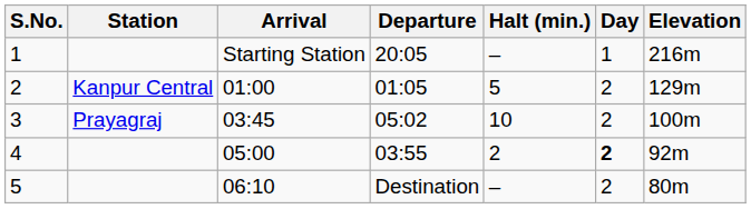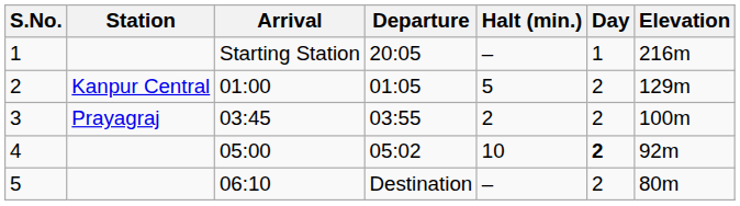 <table class="wikitable">
 <tr>
 <th>S.No.</th>
 <th>Station</th>
 <th>Arrival</th>
 <th>Departure</th>
 <th>Halt (min.)</th>
 <th>Day</th>
 <th>Elevation</th>
 </tr>
 <tr>
 <td>1</td>
 <td></td>
 <td>Starting Station</td>
 <td>20:05</td>
 <td>–</td>
 <td>1</td>
 <td>216m</td>
 </tr>
 <tr>
 <td>2</td>
 <td><a href='#'>Kanpur Central</a></td>
 <td>01:00</td>
 <td>01:05</td>
 <td>5</td>
 <td>2</td>
 <td>129m</td>
 </tr>
 <tr>
 <td>3</td>
 <td><a href='#'>Prayagraj</a></td>
 <td>03:45</td>
-<td>05:02</td>
-<td>10</td>
+<td>03:55</td>
+<td>2</td>
 <td>2</td>
 <td>100m</td>
 </tr>
 <tr>
 <td>4</td>
 <td></td>
 <td>05:00</td>
-<td>03:55</td>
-<td>2</td>
+<td>05:02</td>
+<td>10</td>
 <td><strong>2</strong></td>
 <td>92m</td>
 </tr>
 <tr>
 <td>5</td>
 <td></td>
 <td>06:10</td>
 <td>Destination</td>
 <td>–</td>
 <td>2</td>
 <td>80m</td>
 </tr>
 </table>
